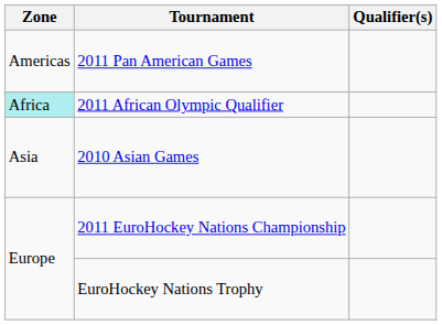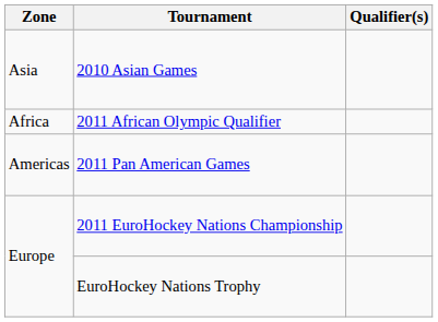 <table class=wikitable>
 <tr>
 <th>Zone</th>
 <th>Tournament</th>
 <th>Qualifier(s)</th>
 </tr>
 <tr>
-<td>Americas</td>
-<td><a href='#'>2011 Pan American Games</a></td>
-<td> <br> <br><s></s> <br><s></s></td>
+<td>Asia</td>
+<td><a href='#'>2010 Asian Games</a></td>
+<td> <br> <br> <br> <br></td>
 </tr>
 <tr>
-<td style="background: paleturquoise;">Africa</td>
+<td>Africa</td>
 <td><a href='#'>2011 African Olympic Qualifier</a></td>
 <td><s></s></td>
 </tr>
 <tr>
-<td>Asia</td>
-<td><a href='#'>2010 Asian Games</a></td>
-<td> <br> <br> <br> <br></td>
+<td>Americas</td>
+<td><a href='#'>2011 Pan American Games</a></td>
+<td> <br> <br><s></s> <br><s></s></td>
 </tr>
 <tr>
 <td rowspan=2>Europe</td>
 <td><a href='#'>2011 EuroHockey Nations Championship</a></td>
 <td> <br><s></s> <br> <br></td>
 </tr>
 <tr>
 <td>EuroHockey Nations Trophy</td>
 <td> <br> <br> <br></td>
 </tr>
 </table>
